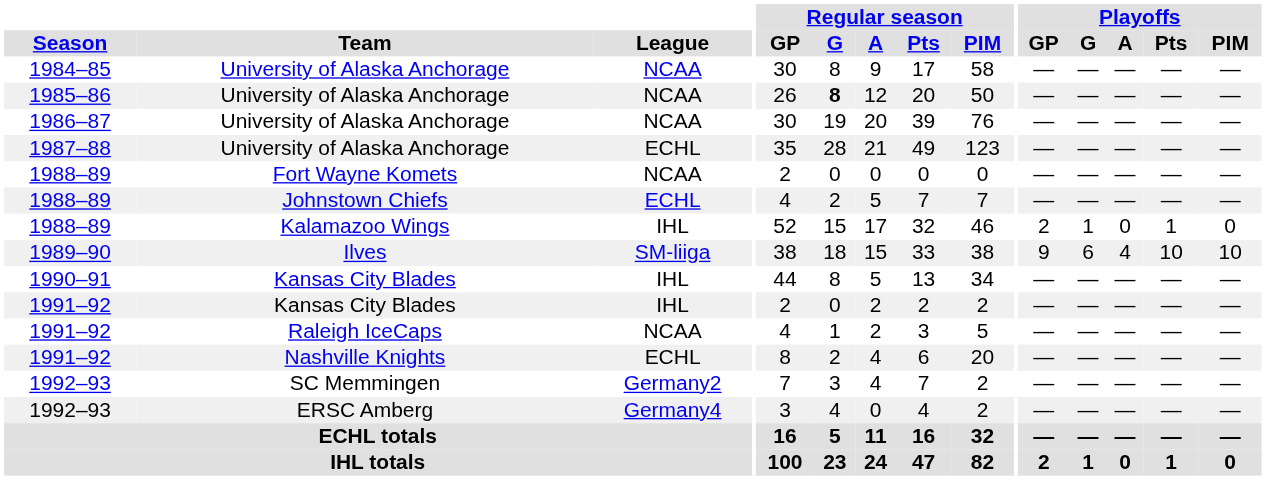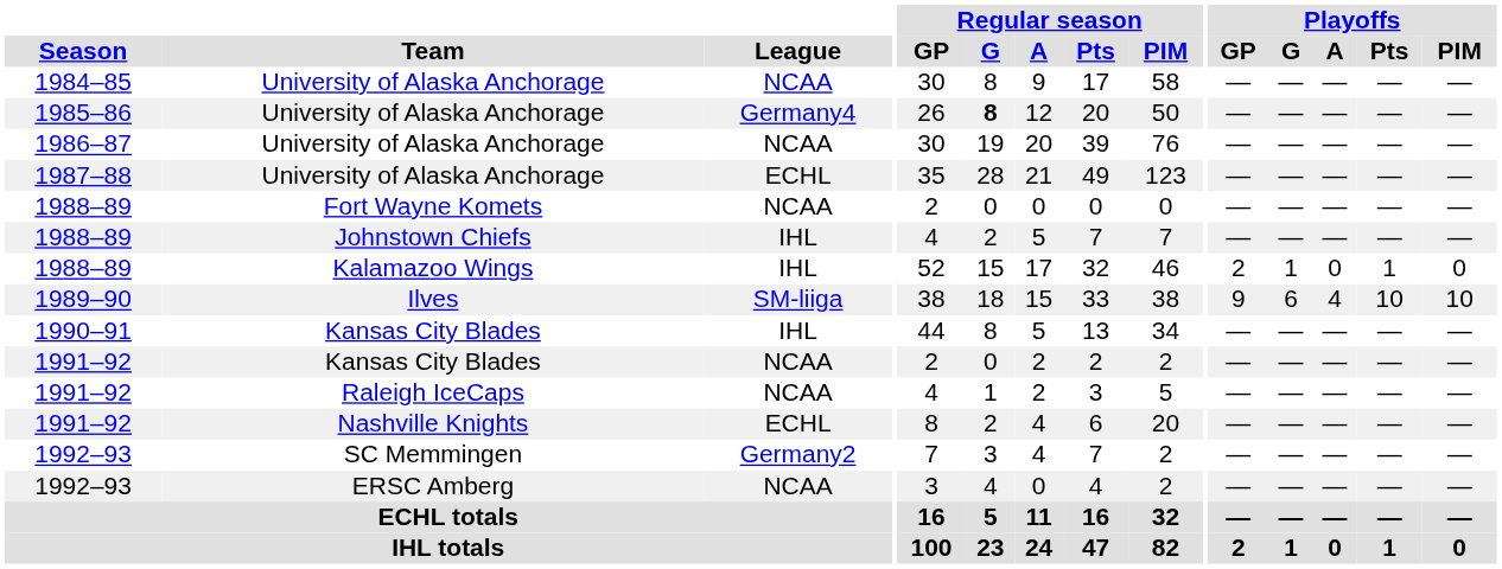 <table border="0" cellpadding="1" cellspacing="0" style="text-align:center; width:60em">
 <tr bgcolor="#e0e0e0">
 <th colspan="3" bgcolor="#ffffff"></th>
 <th rowspan="99" bgcolor="#ffffff"></th>
 <th colspan="5"><a href='#'>Regular season</a></th>
 <th rowspan="99" bgcolor="#ffffff"></th>
 <th colspan="5"><a href='#'>Playoffs</a></th>
 </tr>
 <tr bgcolor="#e0e0e0">
 <th><a href='#'>Season</a></th>
 <th>Team</th>
 <th>League</th>
 <th>GP</th>
 <th><a href='#'>G</a></th>
 <th><a href='#'>A</a></th>
 <th><a href='#'>Pts</a></th>
 <th><a href='#'>PIM</a></th>
 <th>GP</th>
 <th>G</th>
 <th>A</th>
 <th>Pts</th>
 <th>PIM</th>
 </tr>
 <tr>
 <td><a href='#'>1984–85</a></td>
 <td><a href='#'>University of Alaska Anchorage</a></td>
 <td><a href='#'>NCAA</a></td>
 <td>30</td>
 <td>8</td>
 <td>9</td>
 <td>17</td>
 <td>58</td>
 <td>—</td>
 <td>—</td>
 <td>—</td>
 <td>—</td>
 <td>—</td>
 </tr>
 <tr bgcolor="#f0f0f0">
 <td><a href='#'>1985–86</a></td>
 <td>University of Alaska Anchorage</td>
-<td>NCAA</td>
+<td><a href='#'>Germany4</a></td>
 <td>26</td>
 <td><strong>8</strong></td>
 <td>12</td>
 <td>20</td>
 <td>50</td>
 <td>—</td>
 <td>—</td>
 <td>—</td>
 <td>—</td>
 <td>—</td>
 </tr>
 <tr>
 <td><a href='#'>1986–87</a></td>
 <td>University of Alaska Anchorage</td>
 <td>NCAA</td>
 <td>30</td>
 <td>19</td>
 <td>20</td>
 <td>39</td>
 <td>76</td>
 <td>—</td>
 <td>—</td>
 <td>—</td>
 <td>—</td>
 <td>—</td>
 </tr>
 <tr bgcolor="#f0f0f0">
 <td><a href='#'>1987–88</a></td>
 <td>University of Alaska Anchorage</td>
 <td>ECHL</td>
 <td>35</td>
 <td>28</td>
 <td>21</td>
 <td>49</td>
 <td>123</td>
 <td>—</td>
 <td>—</td>
 <td>—</td>
 <td>—</td>
 <td>—</td>
 </tr>
 <tr>
 <td><a href='#'>1988–89</a></td>
 <td><a href='#'>Fort Wayne Komets</a></td>
 <td>NCAA</td>
 <td>2</td>
 <td>0</td>
 <td>0</td>
 <td>0</td>
 <td>0</td>
 <td>—</td>
 <td>—</td>
 <td>—</td>
 <td>—</td>
 <td>—</td>
 </tr>
 <tr bgcolor="#f0f0f0">
 <td><a href='#'>1988–89</a></td>
 <td><a href='#'>Johnstown Chiefs</a></td>
-<td><a href='#'>ECHL</a></td>
+<td>IHL</td>
 <td>4</td>
 <td>2</td>
 <td>5</td>
 <td>7</td>
 <td>7</td>
 <td>—</td>
 <td>—</td>
 <td>—</td>
 <td>—</td>
 <td>—</td>
 </tr>
 <tr>
 <td><a href='#'>1988–89</a></td>
 <td><a href='#'>Kalamazoo Wings</a></td>
 <td>IHL</td>
 <td>52</td>
 <td>15</td>
 <td>17</td>
 <td>32</td>
 <td>46</td>
 <td>2</td>
 <td>1</td>
 <td>0</td>
 <td>1</td>
 <td>0</td>
 </tr>
 <tr bgcolor="#f0f0f0">
 <td><a href='#'>1989–90</a></td>
 <td><a href='#'>Ilves</a></td>
 <td><a href='#'>SM-liiga</a></td>
 <td>38</td>
 <td>18</td>
 <td>15</td>
 <td>33</td>
 <td>38</td>
 <td>9</td>
 <td>6</td>
 <td>4</td>
 <td>10</td>
 <td>10</td>
 </tr>
 <tr>
 <td><a href='#'>1990–91</a></td>
 <td><a href='#'>Kansas City Blades</a></td>
 <td>IHL</td>
 <td>44</td>
 <td>8</td>
 <td>5</td>
 <td>13</td>
 <td>34</td>
 <td>—</td>
 <td>—</td>
 <td>—</td>
 <td>—</td>
 <td>—</td>
 </tr>
 <tr bgcolor="#f0f0f0">
 <td><a href='#'>1991–92</a></td>
 <td>Kansas City Blades</td>
-<td>IHL</td>
+<td>NCAA</td>
 <td>2</td>
 <td>0</td>
 <td>2</td>
 <td>2</td>
 <td>2</td>
 <td>—</td>
 <td>—</td>
 <td>—</td>
 <td>—</td>
 <td>—</td>
 </tr>
 <tr>
 <td><a href='#'>1991–92</a></td>
 <td><a href='#'>Raleigh IceCaps</a></td>
 <td>NCAA</td>
 <td>4</td>
 <td>1</td>
 <td>2</td>
 <td>3</td>
 <td>5</td>
 <td>—</td>
 <td>—</td>
 <td>—</td>
 <td>—</td>
 <td>—</td>
 </tr>
 <tr bgcolor="#f0f0f0">
 <td><a href='#'>1991–92</a></td>
 <td><a href='#'>Nashville Knights</a></td>
 <td>ECHL</td>
 <td>8</td>
 <td>2</td>
 <td>4</td>
 <td>6</td>
 <td>20</td>
 <td>—</td>
 <td>—</td>
 <td>—</td>
 <td>—</td>
 <td>—</td>
 </tr>
 <tr>
 <td><a href='#'>1992–93</a></td>
 <td>SC Memmingen</td>
 <td><a href='#'>Germany2</a></td>
 <td>7</td>
 <td>3</td>
 <td>4</td>
 <td>7</td>
 <td>2</td>
 <td>—</td>
 <td>—</td>
 <td>—</td>
 <td>—</td>
 <td>—</td>
 </tr>
 <tr bgcolor="#f0f0f0">
 <td>1992–93</td>
 <td>ERSC Amberg</td>
-<td><a href='#'>Germany4</a></td>
+<td>NCAA</td>
 <td>3</td>
 <td>4</td>
 <td>0</td>
 <td>4</td>
 <td>2</td>
 <td>—</td>
 <td>—</td>
 <td>—</td>
 <td>—</td>
 <td>—</td>
 </tr>
 <tr>
 </tr>
 <tr ALIGN="center" bgcolor="#e0e0e0">
 <th colspan="3">ECHL totals</th>
 <th ALIGN="center">16</th>
 <th ALIGN="center">5</th>
 <th ALIGN="center">11</th>
 <th ALIGN="center">16</th>
 <th ALIGN="center">32</th>
 <th ALIGN="center">—</th>
 <th ALIGN="center">—</th>
 <th ALIGN="center">—</th>
 <th ALIGN="center">—</th>
 <th ALIGN="center">—</th>
 </tr>
 <tr>
 </tr>
 <tr ALIGN="center" bgcolor="#e0e0e0">
 <th colspan="3">IHL totals</th>
 <th ALIGN="center">100</th>
 <th ALIGN="center">23</th>
 <th ALIGN="center">24</th>
 <th ALIGN="center">47</th>
 <th ALIGN="center">82</th>
 <th ALIGN="center">2</th>
 <th ALIGN="center">1</th>
 <th ALIGN="center">0</th>
 <th ALIGN="center">1</th>
 <th ALIGN="center">0</th>
 </tr>
 </table>
